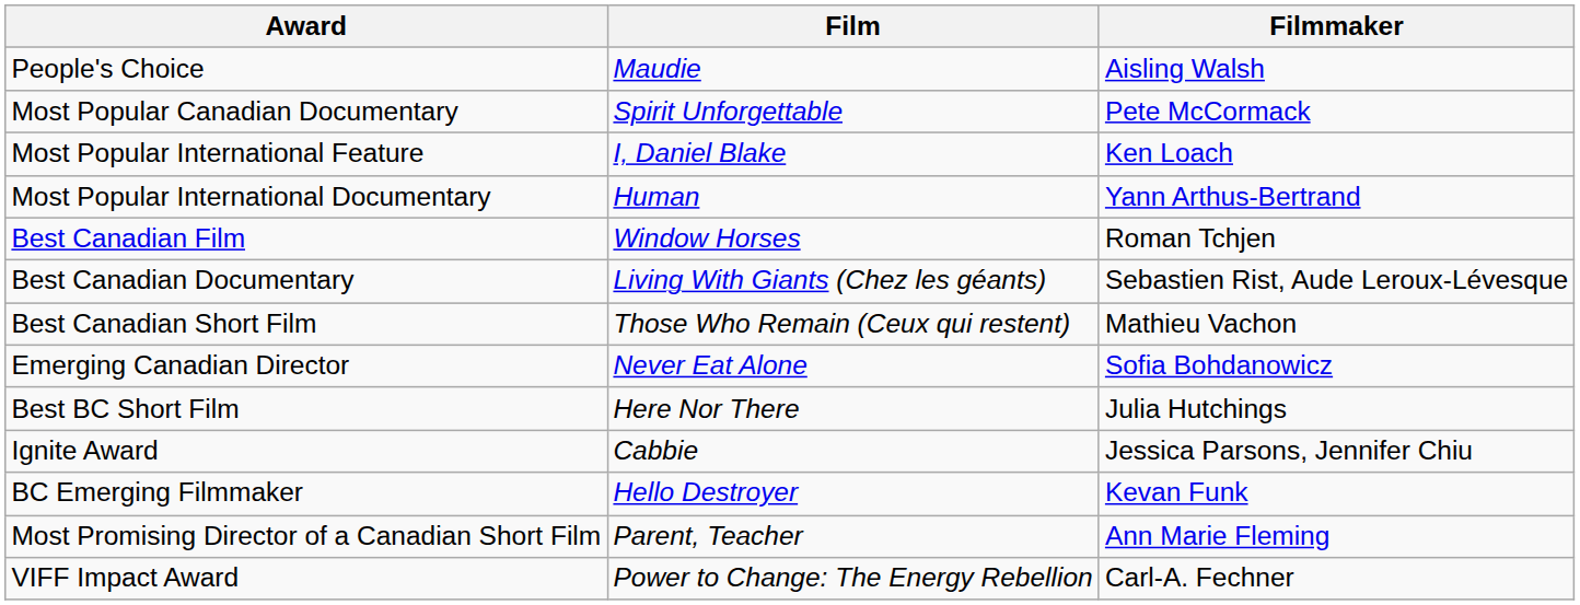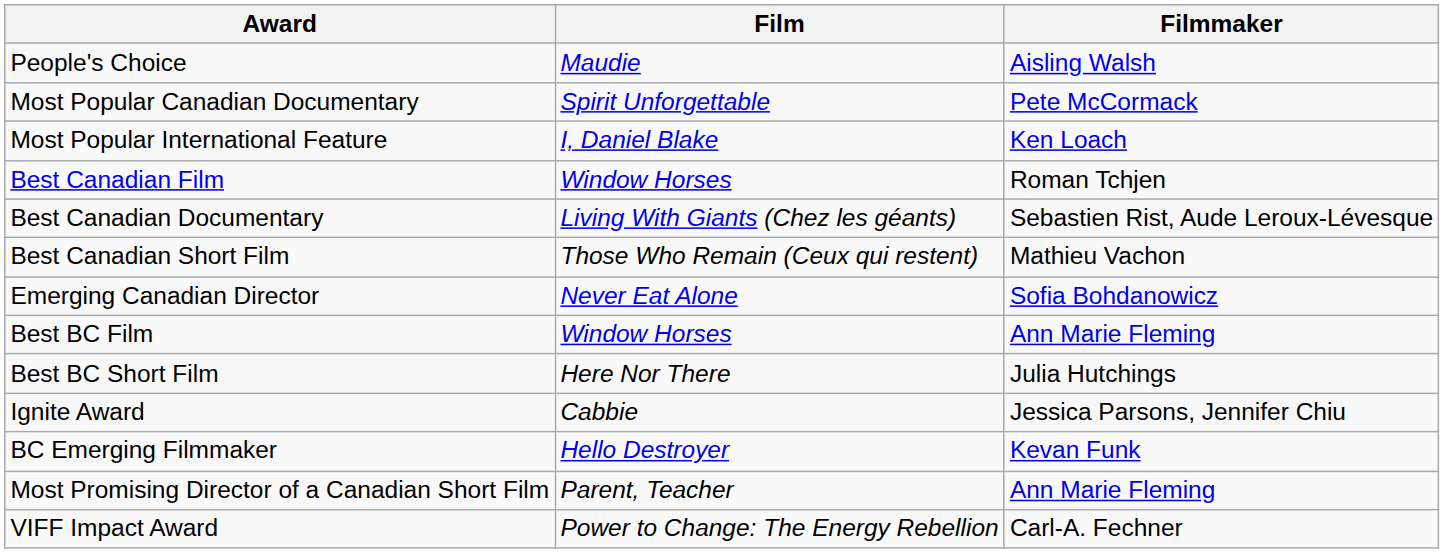 <table class="wikitable">
 <tr>
 <th>Award</th>
 <th>Film</th>
 <th>Filmmaker</th>
 </tr>
 <tr>
 <td>People's Choice</td>
 <td><em><a href='#'>Maudie</a></em></td>
 <td><a href='#'>Aisling Walsh</a></td>
 </tr>
 <tr>
 <td>Most Popular Canadian Documentary</td>
 <td><em><a href='#'>Spirit Unforgettable</a></em></td>
 <td><a href='#'>Pete McCormack</a></td>
 </tr>
 <tr>
 <td>Most Popular International Feature</td>
 <td><em><a href='#'>I, Daniel Blake</a></em></td>
 <td><a href='#'>Ken Loach</a></td>
 </tr>
 <tr>
-<td>Most Popular International Documentary</td>
-<td><em><a href='#'>Human</a></em></td>
-<td><a href='#'>Yann Arthus-Bertrand</a></td>
-</tr>
-<tr>
 <td><a href='#'>Best Canadian Film</a></td>
 <td><em><a href='#'>Window Horses</a></em></td>
 <td>Roman Tchjen</td>
 </tr>
 <tr>
 <td>Best Canadian Documentary</td>
 <td><em><a href='#'>Living With Giants</a> (Chez les géants)</em></td>
 <td>Sebastien Rist, Aude Leroux-Lévesque</td>
 </tr>
 <tr>
 <td>Best Canadian Short Film</td>
 <td><em>Those Who Remain (Ceux qui restent)</em></td>
 <td>Mathieu Vachon</td>
 </tr>
 <tr>
 <td>Emerging Canadian Director</td>
 <td><em><a href='#'>Never Eat Alone</a></em></td>
 <td><a href='#'>Sofia Bohdanowicz</a></td>
+</tr>
+<tr>
+<td>Best BC Film</td>
+<td><em><a href='#'>Window Horses</a></em></td>
+<td><a href='#'>Ann Marie Fleming</a></td>
 </tr>
 <tr>
 <td>Best BC Short Film</td>
 <td><em>Here Nor There</em></td>
 <td>Julia Hutchings</td>
 </tr>
 <tr>
 <td>Ignite Award</td>
 <td><em>Cabbie</em></td>
 <td>Jessica Parsons, Jennifer Chiu</td>
 </tr>
 <tr>
 <td>BC Emerging Filmmaker</td>
 <td><em><a href='#'>Hello Destroyer</a></em></td>
 <td><a href='#'>Kevan Funk</a></td>
 </tr>
 <tr>
 <td>Most Promising Director of a Canadian Short Film</td>
 <td><em>Parent, Teacher</em></td>
 <td><a href='#'>Ann Marie Fleming</a></td>
 </tr>
 <tr>
 <td>VIFF Impact Award</td>
 <td><em>Power to Change: The Energy Rebellion</em></td>
 <td>Carl-A. Fechner</td>
 </tr>
 </table>
